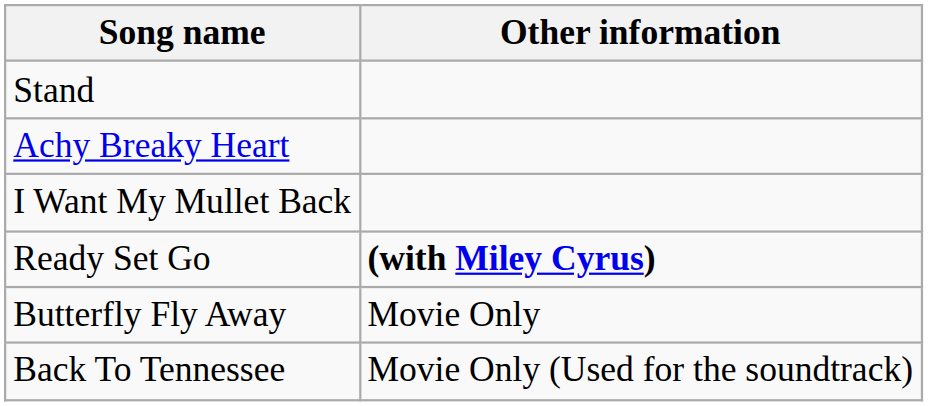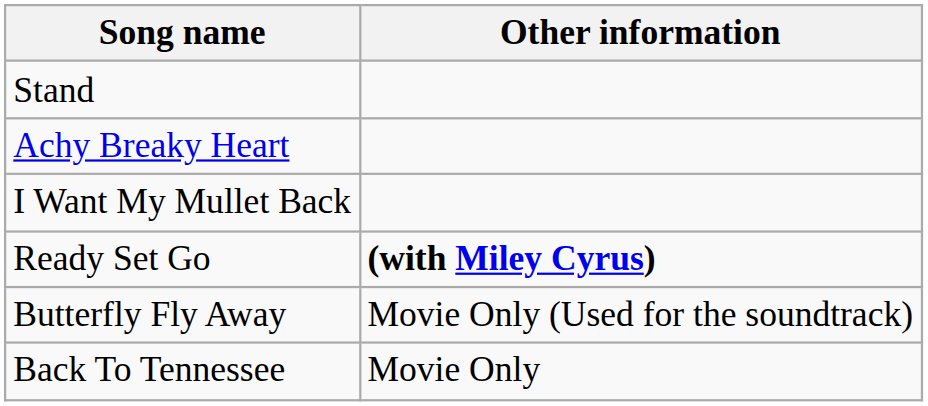 <table class="wikitable">
 <tr>
 <th>Song name</th>
 <th>Other information</th>
 </tr>
 <tr>
 <td>Stand</td>
 <td></td>
 </tr>
 <tr>
 <td><a href='#'>Achy Breaky Heart</a></td>
 <td></td>
 </tr>
 <tr>
 <td>I Want My Mullet Back</td>
 <td></td>
 </tr>
 <tr>
 <td>Ready Set Go</td>
 <td><strong>(with <a href='#'>Miley Cyrus</a>)</strong></td>
 </tr>
 <tr>
 <td>Butterfly Fly Away</td>
-<td>Movie Only</td>
+<td>Movie Only (Used for the soundtrack)</td>
 </tr>
 <tr>
 <td>Back To Tennessee</td>
-<td>Movie Only (Used for the soundtrack)</td>
+<td>Movie Only</td>
 </tr>
 </table>
